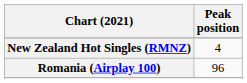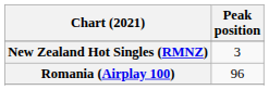 <table class="wikitable plainrowheaders sortable" style="text-align:center;">
 <tr>
 <th scope="col">Chart (2021)</th>
 <th scope="col">Peak<br>position</th>
 </tr>
 <tr>
 </tr>
 <tr>
 </tr>
 <tr>
 </tr>
 <tr>
 <th scope="row">New Zealand Hot Singles (<a href='#'>RMNZ</a>)</th>
-<td>4</td>
+<td>3</td>
 </tr>
 <tr>
 <th scope="row">Romania (<a href='#'>Airplay 100</a>)</th>
 <td>96</td>
 </tr>
 <tr>
 </tr>
 <tr>
 </tr>
 <tr>
 </tr>
 </table>
